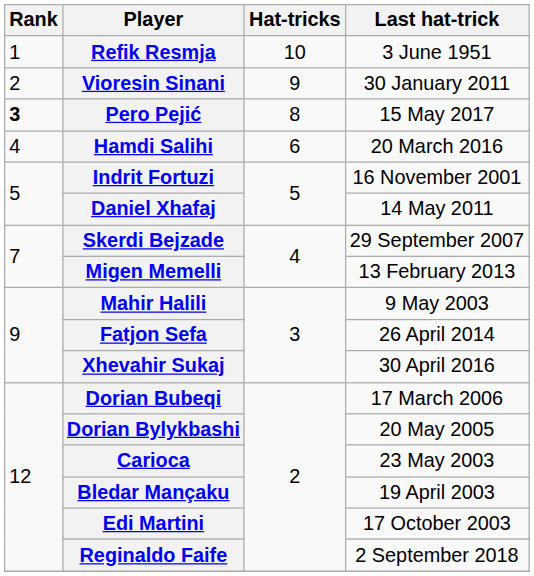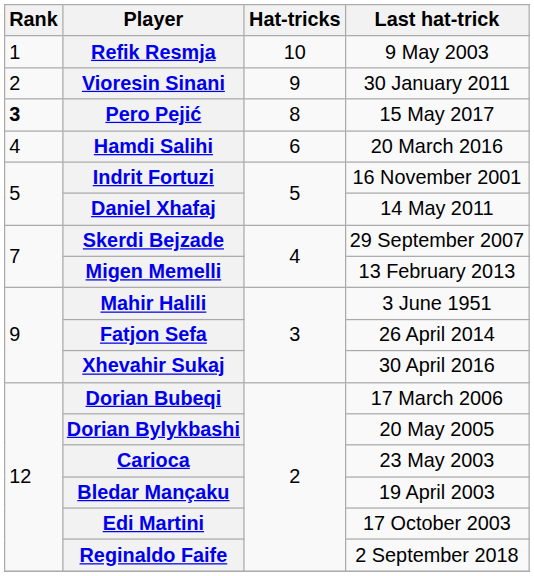 <table class="wikitable plainrowheaders">
 <tr>
 <th scope="col">Rank</th>
 <th scope="col">Player</th>
 <th scope="col">Hat-tricks</th>
 <th scope="col">Last hat-trick</th>
 </tr>
 <tr>
 <td>1</td>
 <th scope="row"> <a href='#'>Refik Resmja</a></th>
 <td align="center">10</td>
-<td align="center">3 June 1951</td>
+<td align="center">9 May 2003</td>
 </tr>
 <tr>
 <td>2</td>
 <th scope="row"> <a href='#'>Vioresin Sinani</a></th>
 <td align="center">9</td>
 <td align="center">30 January 2011</td>
 </tr>
 <tr>
 <td><strong>3</strong></td>
 <th scope="row"> <a href='#'>Pero Pejić</a></th>
 <td align="center">8</td>
 <td align="center">15 May 2017</td>
 </tr>
 <tr>
 <td>4</td>
 <th scope="row"> <a href='#'>Hamdi Salihi</a></th>
 <td align="center">6</td>
 <td align="center">20 March 2016</td>
 </tr>
 <tr>
 <td rowspan="2" style="border-top:1px solid silver">5</td>
 <th style="border-top:1px solid silver" scope="row"> <a href='#'>Indrit Fortuzi</a></th>
 <td rowspan="2" style="text-align:center;border-top:1px solid silver">5</td>
 <td align="center">16 November 2001</td>
 </tr>
 <tr>
 <th scope="row"> <a href='#'>Daniel Xhafaj</a></th>
 <td align="center">14 May 2011</td>
 </tr>
 <tr>
 <td rowspan="2" style="border-top:1px solid silver">7</td>
 <th style="border-top:1px solid silver" scope="row"> <a href='#'>Skerdi Bejzade</a></th>
 <td rowspan="2" style="text-align:center;border-top:1px solid silver">4</td>
 <td align="center">29 September 2007</td>
 </tr>
 <tr>
 <th scope="row"> <a href='#'>Migen Memelli</a></th>
 <td align="center">13 February 2013</td>
 </tr>
 <tr>
 <td rowspan="3" style="border-top:1px solid silver">9</td>
 <th style="border-top:1px solid silver" scope="row"> <a href='#'>Mahir Halili</a></th>
 <td rowspan="3" style="text-align:center;border-top:1px solid silver">3</td>
-<td align="center">9 May 2003</td>
+<td align="center">3 June 1951</td>
 </tr>
 <tr>
 <th scope="row"> <a href='#'>Fatjon Sefa</a></th>
 <td align="center">26 April 2014</td>
 </tr>
 <tr>
 <th scope="row"> <a href='#'>Xhevahir Sukaj</a></th>
 <td align="center">30 April 2016</td>
 </tr>
 <tr>
 <td rowspan="6" style="border-top:1px solid silver">12</td>
 <th style="border-top:1px solid silver" scope="row"> <a href='#'>Dorian Bubeqi</a></th>
 <td rowspan="6" style="text-align:center;border-top:1px solid silver">2</td>
 <td align="center">17 March 2006</td>
 </tr>
 <tr>
 <th scope="row"> <a href='#'>Dorian Bylykbashi</a></th>
 <td align="center">20 May 2005</td>
 </tr>
 <tr>
 <th scope="row"> <a href='#'>Carioca</a></th>
 <td align="center">23 May 2003</td>
 </tr>
 <tr>
 <th scope="row"> <a href='#'>Bledar Mançaku</a></th>
 <td align="center">19 April 2003</td>
 </tr>
 <tr>
 <th scope="row"> <a href='#'>Edi Martini</a></th>
 <td align="center">17 October 2003</td>
 </tr>
 <tr>
 <th scope="row"> <a href='#'>Reginaldo Faife</a></th>
 <td align="center">2 September 2018</td>
 </tr>
 <tr>
 </tr>
 </table>
